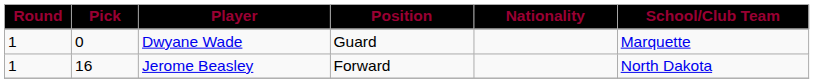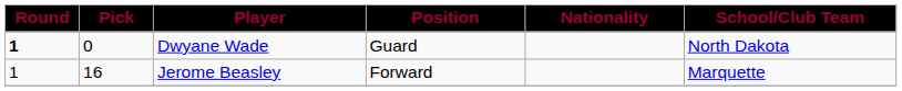 <table class="wikitable sortable sortable">
 <tr>
 <th style="background:#000000;color:#903;" width="7%">Round</th>
 <th style="background:#000000;color:#903;" width="7%">Pick</th>
 <th style="background:#000000;color:#903;" width="20%">Player</th>
 <th style="background:#000000;color:#903;" width="15%">Position</th>
 <th style="background:#000000;color:#903;" width="15%">Nationality</th>
 <th style="background:#000000;color:#903;" width="20%">School/Club Team</th>
 </tr>
 <tr>
-<td>1</td>
+<td><strong>1</strong></td>
 <td>0</td>
 <td><a href='#'>Dwyane Wade</a></td>
 <td>Guard</td>
 <td></td>
-<td><a href='#'>Marquette</a></td>
+<td><a href='#'>North Dakota</a></td>
 </tr>
 <tr>
 <td>1</td>
 <td>16</td>
 <td><a href='#'>Jerome Beasley</a></td>
 <td>Forward</td>
 <td></td>
-<td><a href='#'>North Dakota</a></td>
+<td><a href='#'>Marquette</a></td>
 </tr>
 <tr>
 </tr>
 </table>
